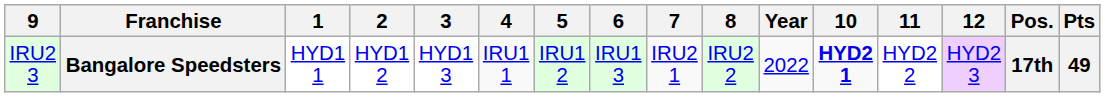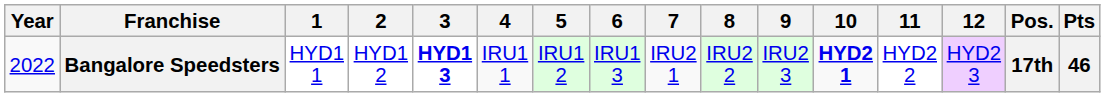 <table class="wikitable" style="text-align:center; font-size:85%">
 <tr>
-<th>9</th>
+<th>Year</th>
 <th>Franchise</th>
 <th>1</th>
 <th>2</th>
 <th>3</th>
 <th>4</th>
 <th>5</th>
 <th>6</th>
 <th>7</th>
 <th>8</th>
-<th>Year</th>
+<th>9</th>
 <th>10</th>
 <th>11</th>
 <th>12</th>
 <th>Pos.</th>
 <th>Pts</th>
 </tr>
 <tr>
-<td style="background:#dfffdf;"><a href='#'>IRU2<br>3</a><br></td>
+<td><a href='#'>2022</a></td>
 <th>Bangalore Speedsters</th>
 <td style="background:#ffffff;"><a href='#'>HYD1<br>1</a><br></td>
 <td style="background:#ffffff;"><a href='#'>HYD1<br>2</a><br></td>
-<td style="background:#ffffff;"><a href='#'>HYD1<br>3</a><br></td>
+<td style="background:#ffffff;"><strong><a href='#'>HYD1<br>3</a><br></strong></td>
 <td><a href='#'>IRU1<br>1</a></td>
 <td style="background:#dfffdf;"><a href='#'>IRU1<br>2</a><br></td>
 <td style="background:#dfffdf;"><a href='#'>IRU1<br>3</a><br></td>
 <td><a href='#'>IRU2<br>1</a></td>
 <td style="background:#dfffdf;"><a href='#'>IRU2<br>2</a><br></td>
-<td><a href='#'>2022</a></td>
+<td style="background:#dfffdf;"><a href='#'>IRU2<br>3</a><br></td>
 <td><strong><a href='#'>HYD2<br>1</a></strong></td>
 <td style="background:#ffffff;"><a href='#'>HYD2<br>2</a><br></td>
 <td style="background:#efcfff;"><a href='#'>HYD2<br>3</a><br></td>
 <th>17th</th>
-<th>49</th>
+<th>46</th>
 </tr>
 </table>
